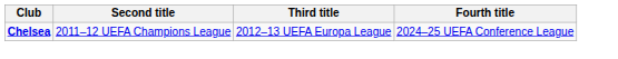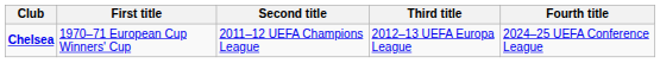 <table class="wikitable sortable">
 <tr>
 <th>Club</th>
+<th>First title</th>
 <th>Second title</th>
 <th>Third title</th>
 <th>Fourth title</th>
 </tr>
 <tr>
 <td> <strong><a href='#'>Chelsea</a></strong></td>
+<td><a href='#'>1970–71 European Cup Winners' Cup</a></td>
 <td><a href='#'>2011–12 UEFA Champions League</a></td>
 <td><a href='#'>2012–13 UEFA Europa League</a></td>
 <td><a href='#'>2024–25 UEFA Conference League</a></td>
 </tr>
 </table>
